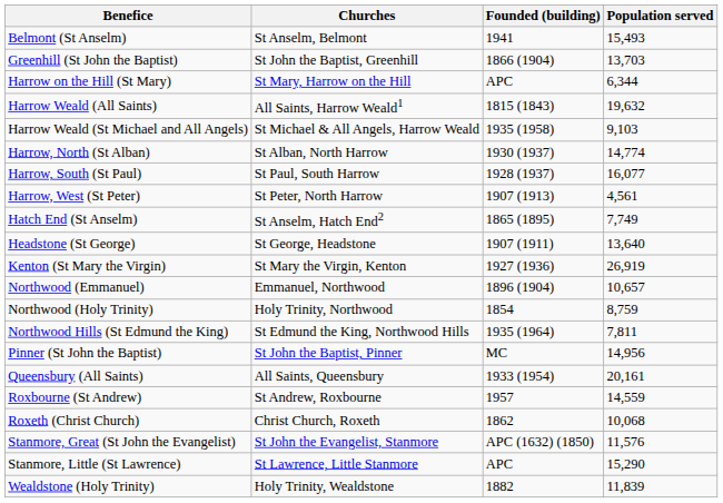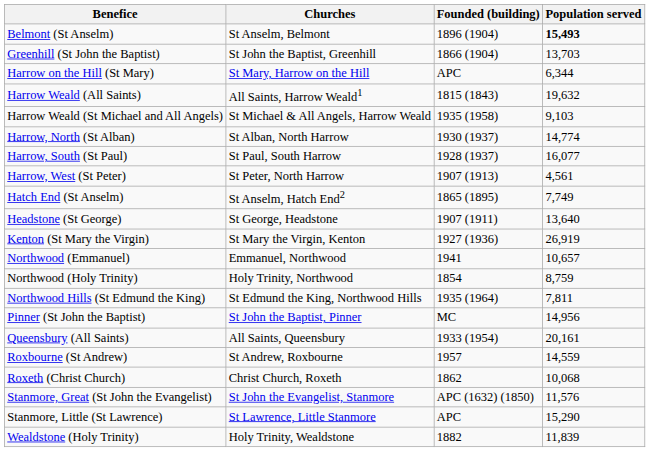 <table class="wikitable">
 <tr>
 <th>Benefice</th>
 <th>Churches</th>
 <th>Founded (building)</th>
 <th>Population served</th>
 </tr>
 <tr>
 <td><a href='#'>Belmont</a> (St Anselm)</td>
 <td>St Anselm, Belmont</td>
-<td>1941</td>
-<td>15,493</td>
+<td>1896 (1904)</td>
+<td><strong>15,493</strong></td>
 </tr>
 <tr>
 <td><a href='#'>Greenhill</a> (St John the Baptist)</td>
 <td>St John the Baptist, Greenhill</td>
 <td>1866 (1904)</td>
 <td>13,703</td>
 </tr>
 <tr>
 <td><a href='#'>Harrow on the Hill</a> (St Mary)</td>
 <td><a href='#'>St Mary, Harrow on the Hill</a></td>
 <td>APC</td>
 <td>6,344</td>
 </tr>
 <tr>
 <td><a href='#'>Harrow Weald</a> (All Saints)</td>
 <td>All Saints, Harrow Weald<sup>1</sup></td>
 <td>1815 (1843)</td>
 <td>19,632</td>
 </tr>
 <tr>
 <td>Harrow Weald (St Michael and All Angels)</td>
 <td>St Michael & All Angels, Harrow Weald</td>
 <td>1935 (1958)</td>
 <td>9,103</td>
 </tr>
 <tr>
 <td><a href='#'>Harrow, North</a> (St Alban)</td>
 <td>St Alban, North Harrow</td>
 <td>1930 (1937)</td>
 <td>14,774</td>
 </tr>
 <tr>
 <td><a href='#'>Harrow, South</a> (St Paul)</td>
 <td>St Paul, South Harrow</td>
 <td>1928 (1937)</td>
 <td>16,077</td>
 </tr>
 <tr>
 <td><a href='#'>Harrow, West</a> (St Peter)</td>
 <td>St Peter, North Harrow</td>
 <td>1907 (1913)</td>
 <td>4,561</td>
 </tr>
 <tr>
 <td><a href='#'>Hatch End</a> (St Anselm)</td>
 <td>St Anselm, Hatch End<sup>2</sup></td>
 <td>1865 (1895)</td>
 <td>7,749</td>
 </tr>
 <tr>
 <td><a href='#'>Headstone</a> (St George)</td>
 <td>St George, Headstone</td>
 <td>1907 (1911)</td>
 <td>13,640</td>
 </tr>
 <tr>
 <td><a href='#'>Kenton</a> (St Mary the Virgin)</td>
 <td>St Mary the Virgin, Kenton</td>
 <td>1927 (1936)</td>
 <td>26,919</td>
 </tr>
 <tr>
 <td><a href='#'>Northwood</a> (Emmanuel)</td>
 <td>Emmanuel, Northwood</td>
-<td>1896 (1904)</td>
+<td>1941</td>
 <td>10,657</td>
 </tr>
 <tr>
 <td>Northwood (Holy Trinity)</td>
 <td>Holy Trinity, Northwood</td>
 <td>1854</td>
 <td>8,759</td>
 </tr>
 <tr>
 <td><a href='#'>Northwood Hills</a> (St Edmund the King)</td>
 <td>St Edmund the King, Northwood Hills</td>
 <td>1935 (1964)</td>
 <td>7,811</td>
 </tr>
 <tr>
 <td><a href='#'>Pinner</a> (St John the Baptist)</td>
 <td><a href='#'>St John the Baptist, Pinner</a></td>
 <td>MC</td>
 <td>14,956</td>
 </tr>
 <tr>
 <td><a href='#'>Queensbury</a> (All Saints)</td>
 <td>All Saints, Queensbury</td>
 <td>1933 (1954)</td>
 <td>20,161</td>
 </tr>
 <tr>
 <td><a href='#'>Roxbourne</a> (St Andrew)</td>
 <td>St Andrew, Roxbourne</td>
 <td>1957</td>
 <td>14,559</td>
 </tr>
 <tr>
 <td><a href='#'>Roxeth</a> (Christ Church)</td>
 <td>Christ Church, Roxeth</td>
 <td>1862</td>
 <td>10,068</td>
 </tr>
 <tr>
 <td><a href='#'>Stanmore, Great</a> (St John the Evangelist)</td>
 <td><a href='#'>St John the Evangelist, Stanmore</a></td>
 <td>APC (1632) (1850)</td>
 <td>11,576</td>
 </tr>
 <tr>
 <td>Stanmore, Little (St Lawrence)</td>
 <td><a href='#'>St Lawrence, Little Stanmore</a></td>
 <td>APC</td>
 <td>15,290</td>
 </tr>
 <tr>
 <td><a href='#'>Wealdstone</a> (Holy Trinity)</td>
 <td>Holy Trinity, Wealdstone</td>
 <td>1882</td>
 <td>11,839</td>
 </tr>
 </table>
